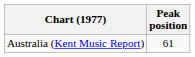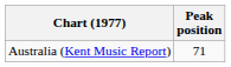 <table class="wikitable">
 <tr>
 <th>Chart (1977)</th>
 <th>Peak<br>position</th>
 </tr>
 <tr>
 <td>Australia (<a href='#'>Kent Music Report</a>)</td>
-<td style="text-align:center;">61</td>
+<td style="text-align:center;">71</td>
 </tr>
 </table>
